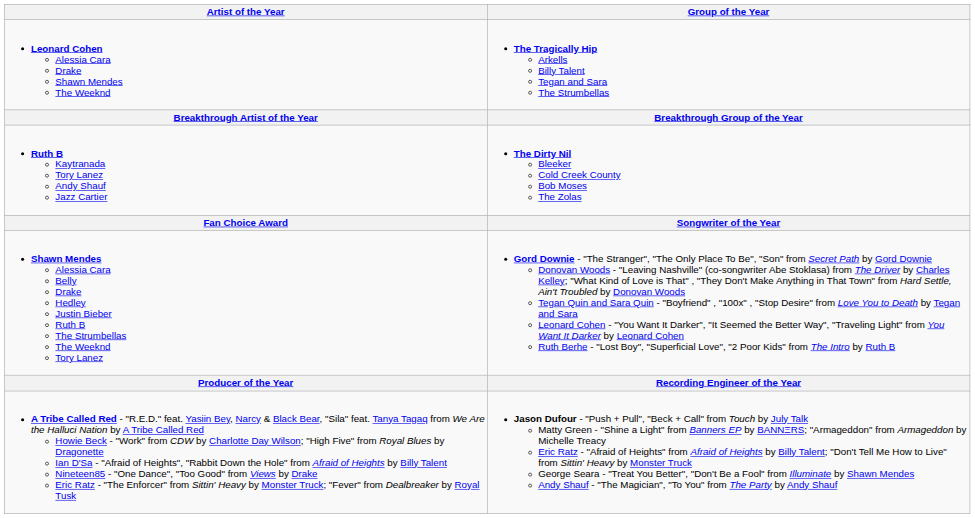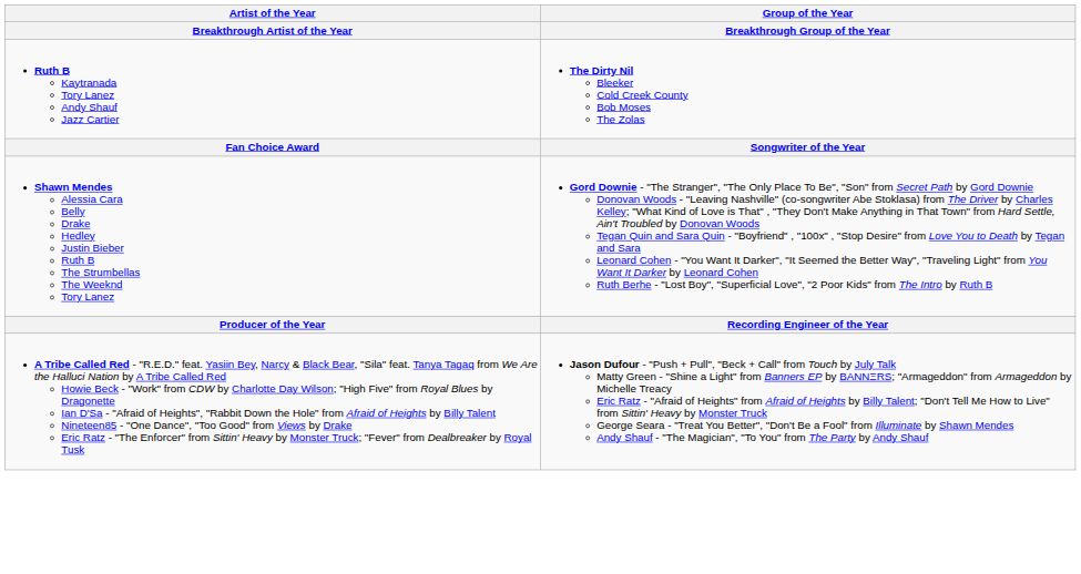 <table class="wikitable" style="width:100%">
 <tr>
 <th style="width:50%"><a href='#'>Artist of the Year</a></th>
 <th style="width:50%"><a href='#'>Group of the Year</a></th>
-</tr>
-<tr>
-<td valign="top"><br><ul><li> <strong><a href='#'>Leonard Cohen</a></strong><ul><li><a href='#'>Alessia Cara</a></li><li><a href='#'>Drake</a></li><li><a href='#'>Shawn Mendes</a></li><li><a href='#'>The Weeknd</a></li></ul></li></ul></td>
-<td valign="top"><br><ul><li> <strong><a href='#'>The Tragically Hip</a></strong><ul><li><a href='#'>Arkells</a></li><li><a href='#'>Billy Talent</a></li><li><a href='#'>Tegan and Sara</a></li><li><a href='#'>The Strumbellas</a></li></ul></li></ul></td>
 </tr>
 <tr>
 <th style="width:50%"><a href='#'>Breakthrough Artist of the Year</a></th>
 <th style="width:50%"><a href='#'>Breakthrough Group of the Year</a></th>
 </tr>
 <tr>
 <td valign="top"><br><ul><li> <strong><a href='#'>Ruth B</a></strong><ul><li><a href='#'>Kaytranada</a></li><li><a href='#'>Tory Lanez</a></li><li><a href='#'>Andy Shauf</a></li><li><a href='#'>Jazz Cartier</a></li></ul></li></ul></td>
 <td valign="top"><br><ul><li> <strong><a href='#'>The Dirty Nil</a></strong><ul><li><a href='#'>Bleeker</a></li><li><a href='#'>Cold Creek County</a></li><li><a href='#'>Bob Moses</a></li><li><a href='#'>The Zolas</a></li></ul></li></ul></td>
 </tr>
 <tr>
 <th style="width:50%"><a href='#'>Fan Choice Award</a></th>
 <th style="width:50%"><a href='#'>Songwriter of the Year</a></th>
 </tr>
 <tr>
 <td valign="top"><br><ul><li> <strong><a href='#'>Shawn Mendes</a></strong><ul><li><a href='#'>Alessia Cara</a></li><li><a href='#'>Belly</a></li><li><a href='#'>Drake</a></li><li><a href='#'>Hedley</a></li><li><a href='#'>Justin Bieber</a></li><li><a href='#'>Ruth B</a></li><li><a href='#'>The Strumbellas</a></li><li><a href='#'>The Weeknd</a></li><li><a href='#'>Tory Lanez</a></li></ul></li></ul></td>
 <td valign="top"><br><ul><li> <strong><a href='#'>Gord Downie</a></strong> - "The Stranger", "The Only Place To Be", "Son" from <em><a href='#'>Secret Path</a></em> by <a href='#'>Gord Downie</a><ul><li><a href='#'>Donovan Woods</a> - "Leaving Nashville" (co-songwriter Abe Stoklasa) from <em><a href='#'>The Driver</a></em> by <a href='#'>Charles Kelley</a>; "What Kind of Love is That" , "They Don't Make Anything in That Town" from <em>Hard Settle, Ain't Troubled</em> by <a href='#'>Donovan Woods</a></li><li><a href='#'>Tegan Quin and Sara Quin</a> - "Boyfriend" , "100x" , "Stop Desire" from <em><a href='#'>Love You to Death</a></em> by <a href='#'>Tegan and Sara</a></li><li><a href='#'>Leonard Cohen</a> - "You Want It Darker", "It Seemed the Better Way", "Traveling Light" from <em><a href='#'>You Want It Darker</a></em> by <a href='#'>Leonard Cohen</a></li><li><a href='#'>Ruth Berhe</a> - "Lost Boy", "Superficial Love", "2 Poor Kids" from <em><a href='#'>The Intro</a></em> by <a href='#'>Ruth B</a></li></ul></li></ul></td>
 </tr>
 <tr>
 <th style="width:50%"><a href='#'>Producer of the Year</a></th>
 <th style="width:50%"><a href='#'>Recording Engineer of the Year</a></th>
 </tr>
 <tr>
 <td valign="top"><br><ul><li> <strong><a href='#'>A Tribe Called Red</a></strong> - "R.E.D." feat. <a href='#'>Yasiin Bey</a>, <a href='#'>Narcy</a> & <a href='#'>Black Bear</a>, "Sila" feat. <a href='#'>Tanya Tagaq</a> from <em>We Are the Halluci Nation</em> by <a href='#'>A Tribe Called Red</a><ul><li><a href='#'>Howie Beck</a> - "Work"  from <em>CDW</em> by <a href='#'>Charlotte Day Wilson</a>; "High Five"  from <em>Royal Blues</em> by <a href='#'>Dragonette</a></li><li><a href='#'>Ian D'Sa</a> - "Afraid of Heights", "Rabbit Down the Hole" from <em><a href='#'>Afraid of Heights</a></em> by <a href='#'>Billy Talent</a></li><li><a href='#'>Nineteen85</a> - "One Dance", "Too Good" from <em><a href='#'>Views</a></em> by <a href='#'>Drake</a></li><li><a href='#'>Eric Ratz</a> - "The Enforcer"  from <em>Sittin' Heavy</em> by <a href='#'>Monster Truck</a>; "Fever" from <em>Dealbreaker</em> by <a href='#'>Royal Tusk</a></li></ul></li></ul></td>
 <td valign="top"><br><ul><li> <strong>Jason Dufour</strong> - "Push + Pull", "Beck + Call" from <em>Touch</em> by <a href='#'>July Talk</a><ul><li>Matty Green - "Shine a Light" from <em><a href='#'>Banners EP</a></em> by <a href='#'>BANNΞRS</a>; "Armageddon" from <em>Armageddon</em> by Michelle Treacy</li><li><a href='#'>Eric Ratz</a> - "Afraid of Heights" from <em><a href='#'>Afraid of Heights</a></em> by <a href='#'>Billy Talent</a>; "Don't Tell Me How to Live" from <em>Sittin' Heavy</em> by <a href='#'>Monster Truck</a></li><li>George Seara - "Treat You Better", "Don't Be a Fool" from <em><a href='#'>Illuminate</a></em> by <a href='#'>Shawn Mendes</a></li><li><a href='#'>Andy Shauf</a> - "The Magician", "To You" from <a href='#'><em>The Party</em></a> by <a href='#'>Andy Shauf</a></li></ul></li></ul></td>
 </tr>
 </table>
